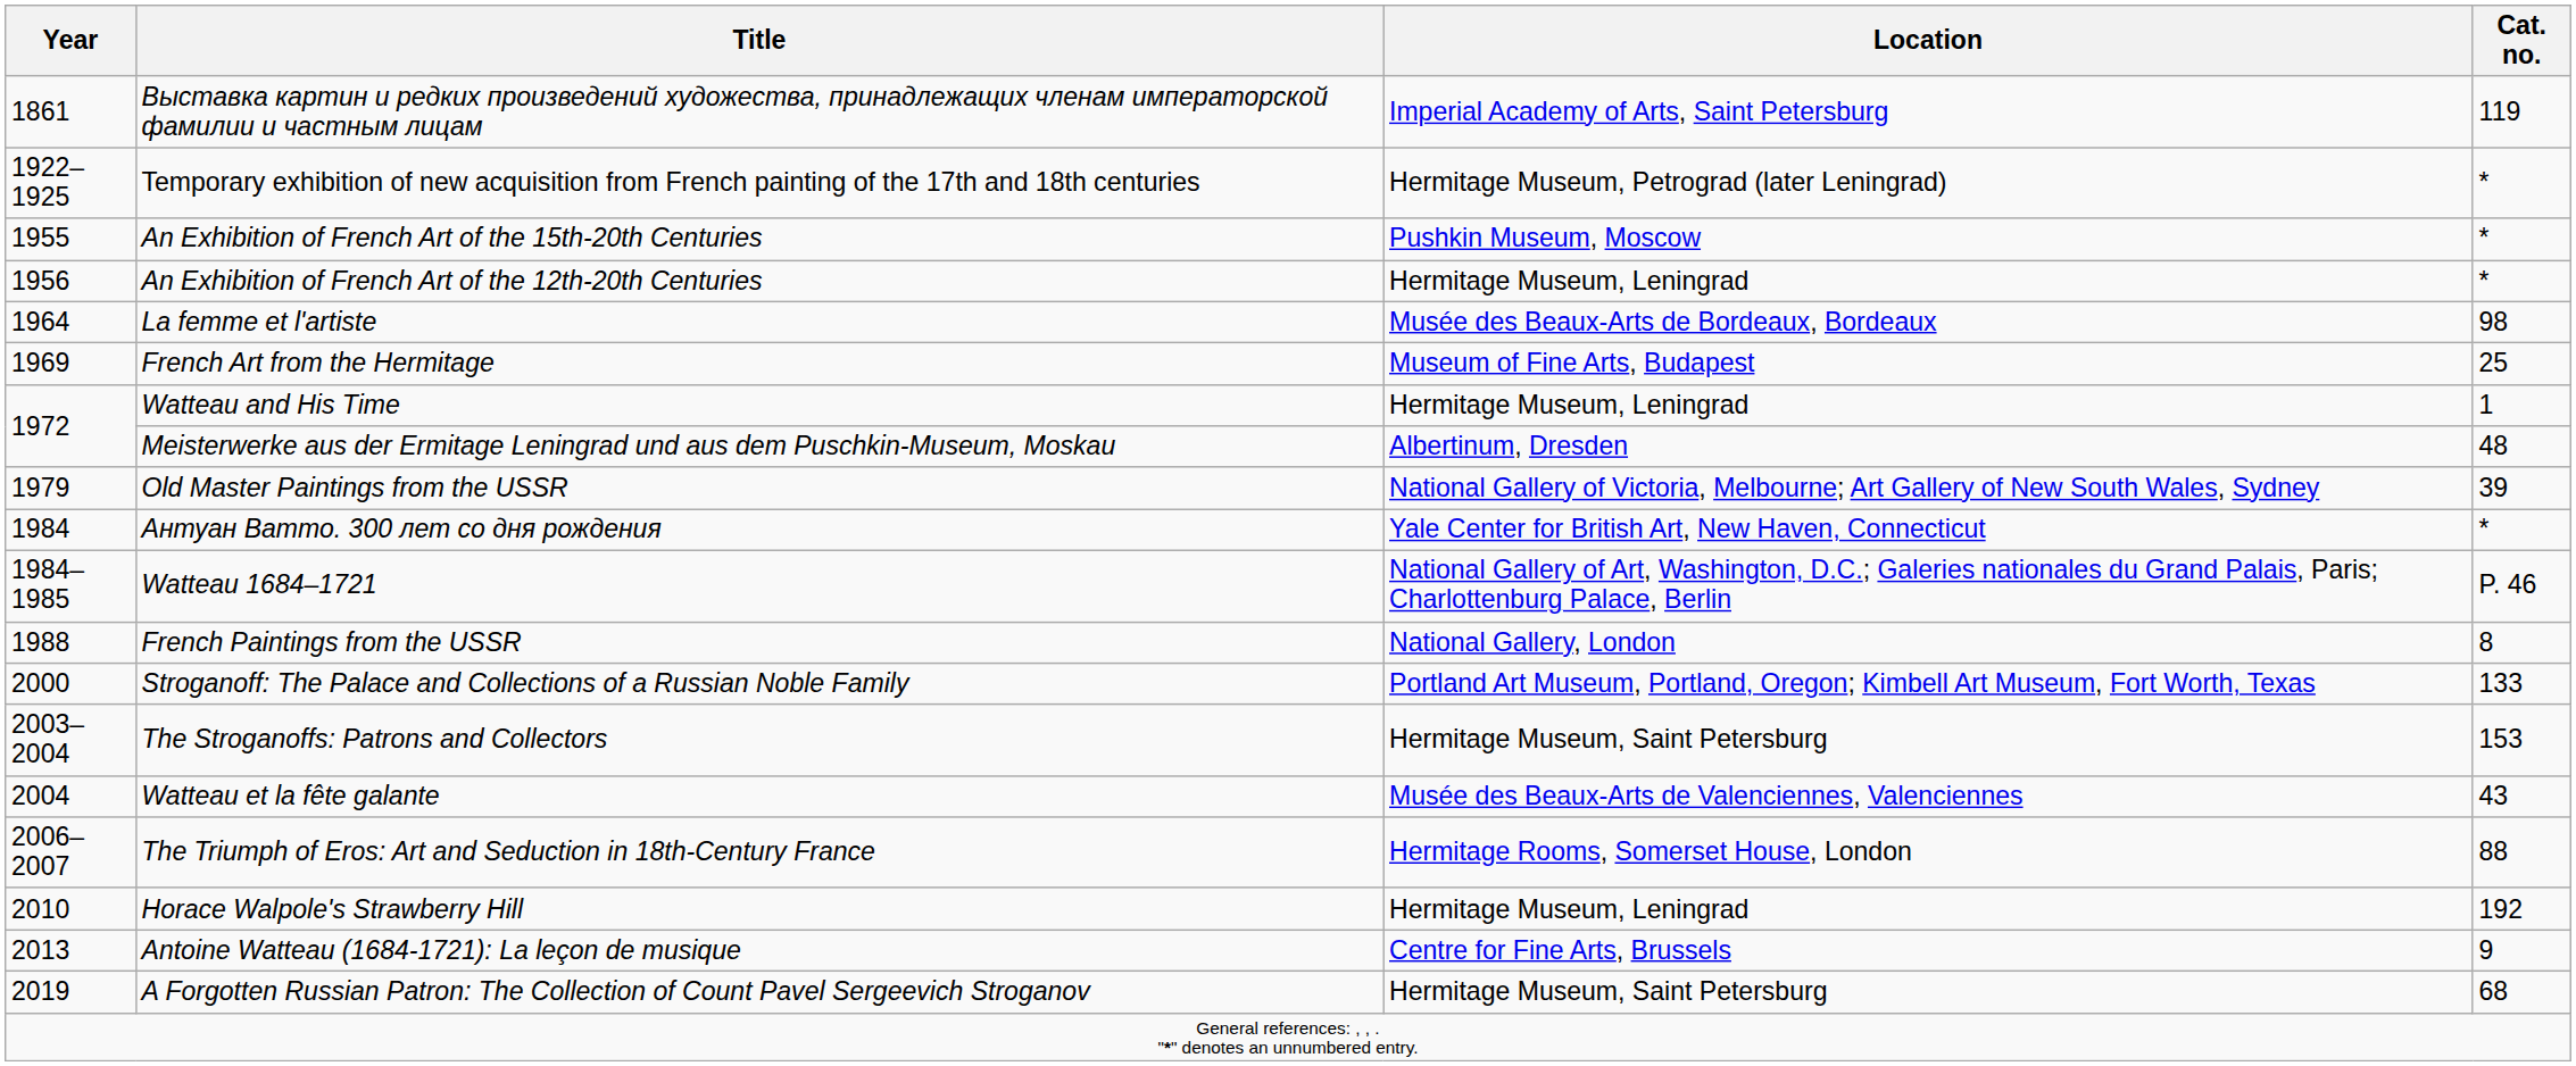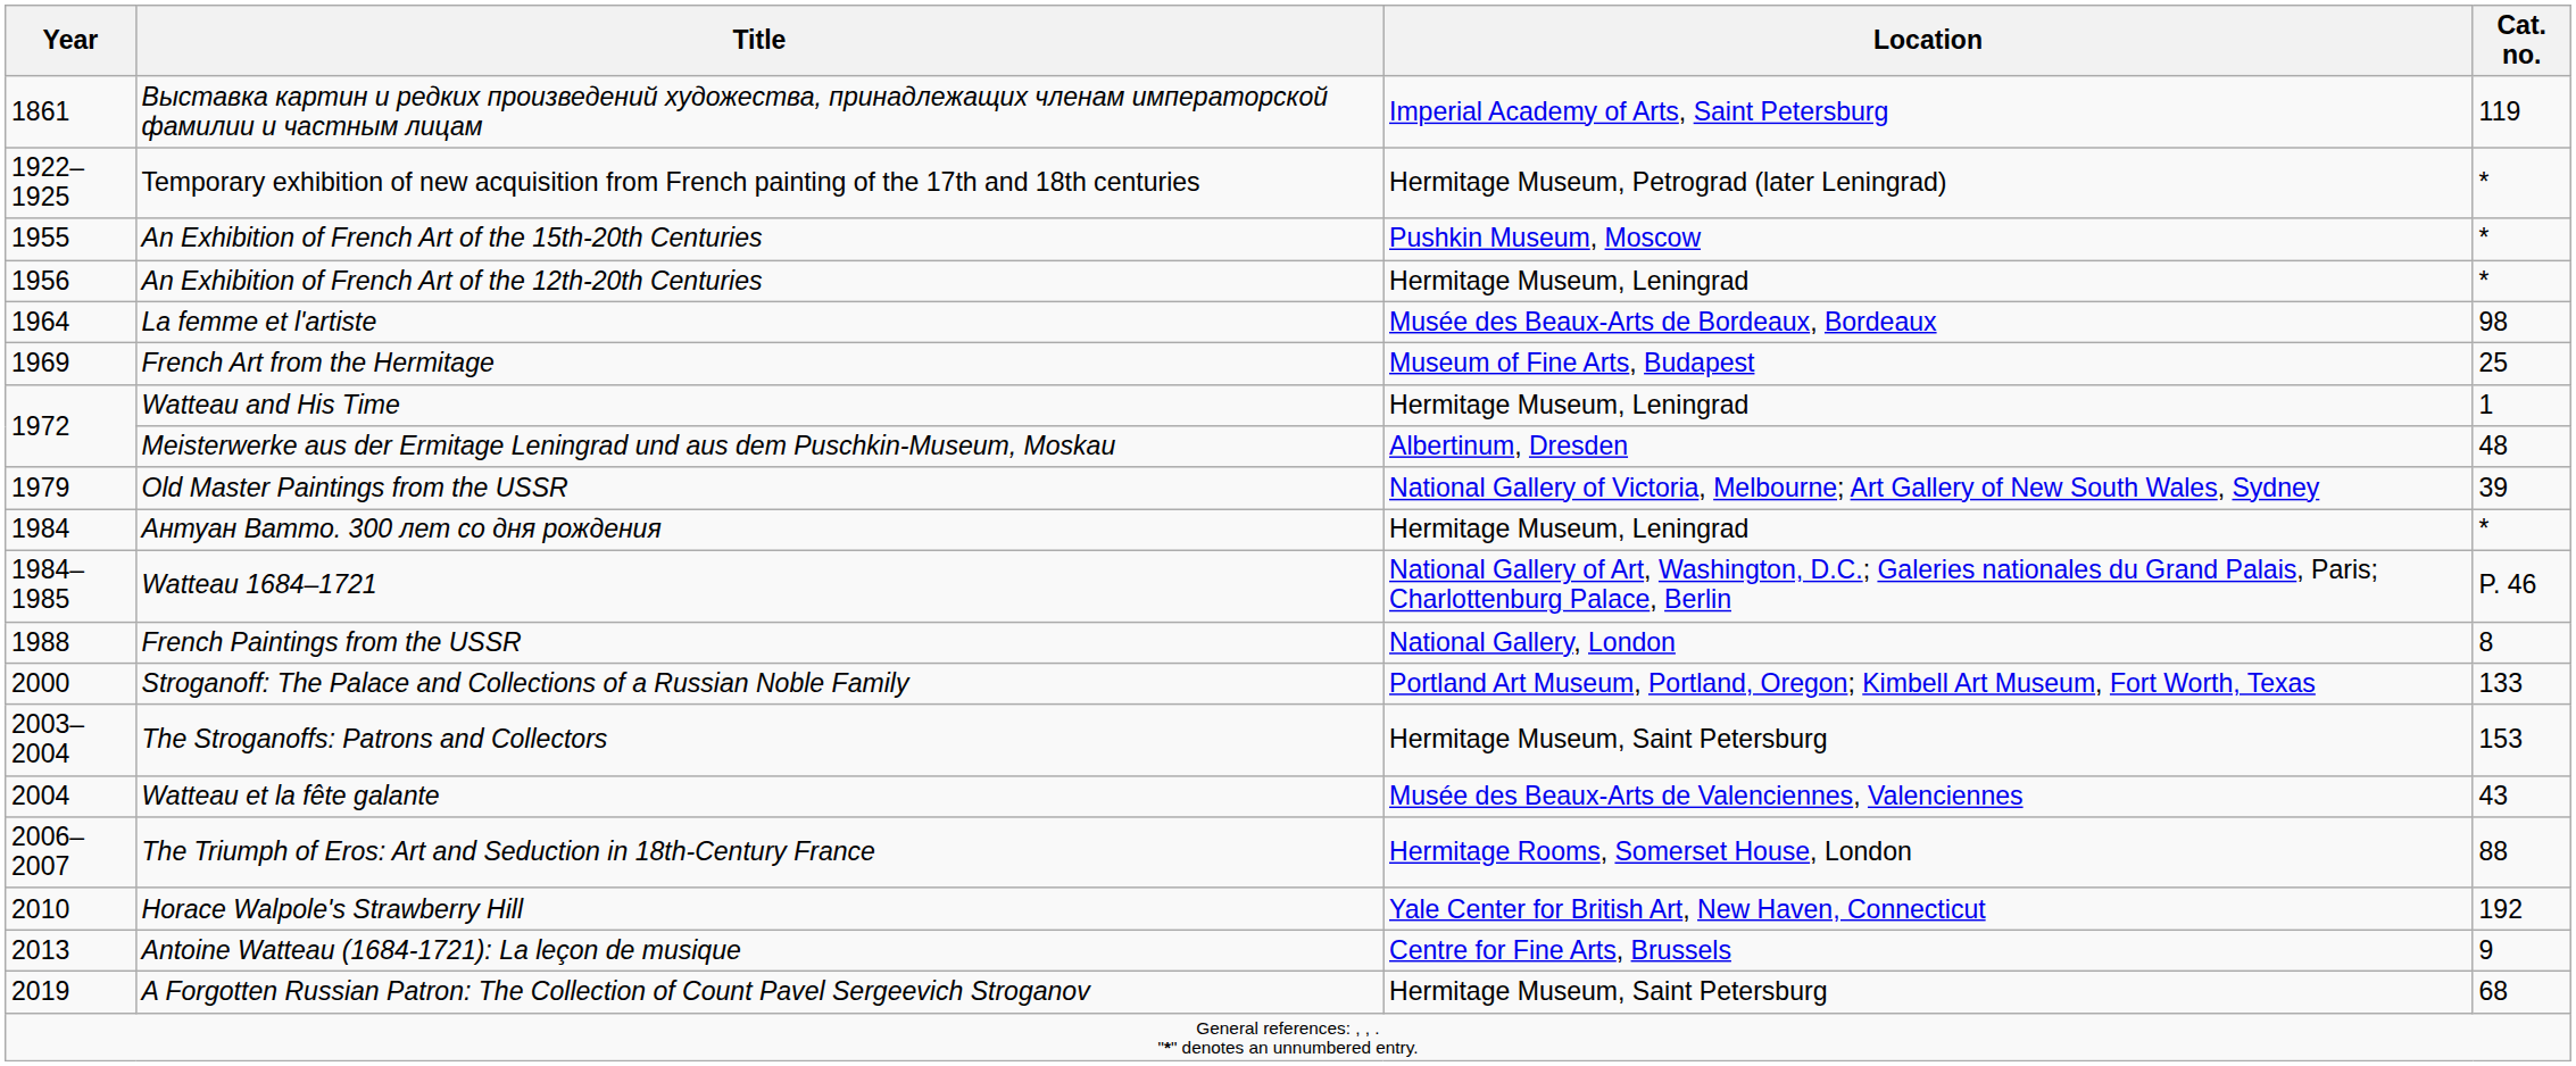 <table class="wikitable">
 <tr>
 <th>Year</th>
 <th>Title</th>
 <th>Location</th>
 <th>Cat. no.</th>
 </tr>
 <tr>
 <td>1861</td>
 <td><em>Выставка картин и редких произведений художества, принадлежащих членам императорской фамилии и частным лицам</em></td>
 <td><a href='#'>Imperial Academy of Arts</a>, <a href='#'>Saint Petersburg</a></td>
 <td>119</td>
 </tr>
 <tr>
 <td>1922–1925</td>
 <td>Temporary exhibition of new acquisition from French painting of the 17th and 18th centuries</td>
 <td>Hermitage Museum, Petrograd (later Leningrad)</td>
 <td>*</td>
 </tr>
 <tr>
 <td>1955</td>
 <td><em>An Exhibition of French Art of the 15th-20th Centuries</em></td>
 <td><a href='#'>Pushkin Museum</a>, <a href='#'>Moscow</a></td>
 <td>*</td>
 </tr>
 <tr>
 <td>1956</td>
 <td><em>An Exhibition of French Art of the 12th-20th Centuries</em></td>
 <td>Hermitage Museum, Leningrad</td>
 <td>*</td>
 </tr>
 <tr>
 <td>1964</td>
 <td><em>La femme et l'artiste</em></td>
 <td><a href='#'>Musée des Beaux-Arts de Bordeaux</a>, <a href='#'>Bordeaux</a></td>
 <td>98</td>
 </tr>
 <tr>
 <td>1969</td>
 <td><em>French Art from the Hermitage</em></td>
 <td><a href='#'>Museum of Fine Arts</a>, <a href='#'>Budapest</a></td>
 <td>25</td>
 </tr>
 <tr>
 <td rowspan="2">1972</td>
 <td><em>Watteau and His Time</em></td>
 <td>Hermitage Museum, Leningrad</td>
 <td>1</td>
 </tr>
 <tr>
 <td><em>Meisterwerke aus der Ermitage Leningrad und aus dem Puschkin-Museum, Moskau</em></td>
 <td><a href='#'>Albertinum</a>, <a href='#'>Dresden</a></td>
 <td>48</td>
 </tr>
 <tr>
 <td>1979</td>
 <td><em>Old Master Paintings from the USSR</em></td>
 <td><a href='#'>National Gallery of Victoria</a>, <a href='#'>Melbourne</a>; <a href='#'>Art Gallery of New South Wales</a>, <a href='#'>Sydney</a></td>
 <td>39</td>
 </tr>
 <tr>
 <td>1984</td>
 <td><em>Антуан Ватто. 300 лет со дня рождения</em></td>
-<td><a href='#'>Yale Center for British Art</a>, <a href='#'>New Haven, Connecticut</a></td>
+<td>Hermitage Museum, Leningrad</td>
 <td>*</td>
 </tr>
 <tr>
 <td>1984–1985</td>
 <td><em>Watteau 1684–1721</em></td>
 <td><a href='#'>National Gallery of Art</a>, <a href='#'>Washington, D.C.</a>; <a href='#'>Galeries nationales du Grand Palais</a>, Paris; <a href='#'>Charlottenburg Palace</a>, <a href='#'>Berlin</a></td>
 <td>P. 46</td>
 </tr>
 <tr>
 <td>1988</td>
 <td><em>French Paintings from the USSR</em></td>
 <td><a href='#'>National Gallery</a>, <a href='#'>London</a></td>
 <td>8</td>
 </tr>
 <tr>
 <td>2000</td>
 <td><em>Stroganoff: The Palace and Collections of a Russian Noble Family</em></td>
 <td><a href='#'>Portland Art Museum</a>, <a href='#'>Portland, Oregon</a>; <a href='#'>Kimbell Art Museum</a>, <a href='#'>Fort Worth, Texas</a></td>
 <td>133</td>
 </tr>
 <tr>
 <td>2003–2004</td>
 <td><em>The Stroganoffs: Patrons and Collectors</em></td>
 <td>Hermitage Museum, Saint Petersburg</td>
 <td>153</td>
 </tr>
 <tr>
 <td>2004</td>
 <td><em>Watteau et la fête galante</em></td>
 <td><a href='#'>Musée des Beaux-Arts de Valenciennes</a>, <a href='#'>Valenciennes</a></td>
 <td>43</td>
 </tr>
 <tr>
 <td>2006–2007</td>
 <td><em>The Triumph of Eros: Art and Seduction in 18th-Century France</em></td>
 <td><a href='#'>Hermitage Rooms</a>, <a href='#'>Somerset House</a>, London</td>
 <td>88</td>
 </tr>
 <tr>
 <td>2010</td>
 <td><em>Horace Walpole's Strawberry Hill</em></td>
-<td>Hermitage Museum, Leningrad</td>
+<td><a href='#'>Yale Center for British Art</a>, <a href='#'>New Haven, Connecticut</a></td>
 <td>192</td>
 </tr>
 <tr>
 <td>2013</td>
 <td><em>Antoine Watteau (1684-1721): La leçon de musique</em></td>
 <td><a href='#'>Centre for Fine Arts</a>, <a href='#'>Brussels</a></td>
 <td>9</td>
 </tr>
 <tr>
 <td>2019</td>
 <td><em>A Forgotten Russian Patron: The Collection of Count Pavel Sergeevich Stroganov</em></td>
 <td>Hermitage Museum, Saint Petersburg</td>
 <td>68</td>
 </tr>
 <tr class="sortbottom">
 <td colspan=8 style=font-size:8pt; align=center>General references: , , .<br>"<strong>*</strong>" denotes an unnumbered entry.</td>
 </tr>
 </table>
